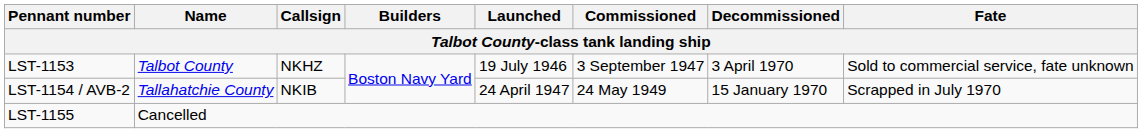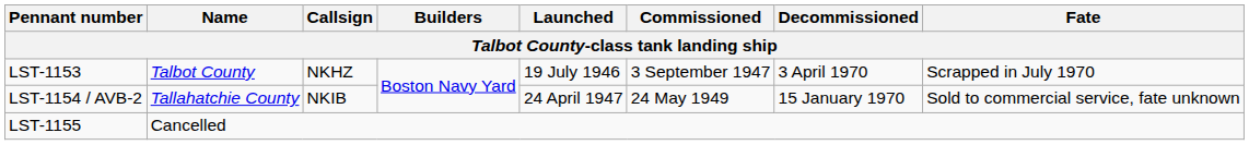 <table class="wikitable">
 <tr>
 <th>Pennant number</th>
 <th>Name</th>
 <th>Callsign</th>
 <th>Builders</th>
 <th>Launched</th>
 <th>Commissioned</th>
 <th>Decommissioned</th>
 <th>Fate</th>
 </tr>
 <tr>
 <th colspan="8"><em>Talbot County</em>-class tank landing ship</th>
 </tr>
 <tr>
 <td>LST-1153</td>
 <td><em><a href='#'>Talbot County</a></em></td>
 <td>NKHZ</td>
 <td rowspan="2"><a href='#'>Boston Navy Yard</a></td>
 <td>19 July 1946</td>
 <td>3 September 1947</td>
 <td>3 April 1970</td>
-<td>Sold to commercial service, fate unknown</td>
+<td>Scrapped in July 1970</td>
 </tr>
 <tr>
 <td>LST-1154 / AVB-2</td>
 <td><em><a href='#'>Tallahatchie County</a></em></td>
 <td>NKIB</td>
 <td>24 April 1947</td>
 <td>24 May 1949</td>
 <td>15 January 1970</td>
-<td>Scrapped in July 1970</td>
+<td>Sold to commercial service, fate unknown</td>
 </tr>
 <tr>
 <td>LST-1155</td>
 <td colspan="7">Cancelled</td>
 </tr>
 </table>
